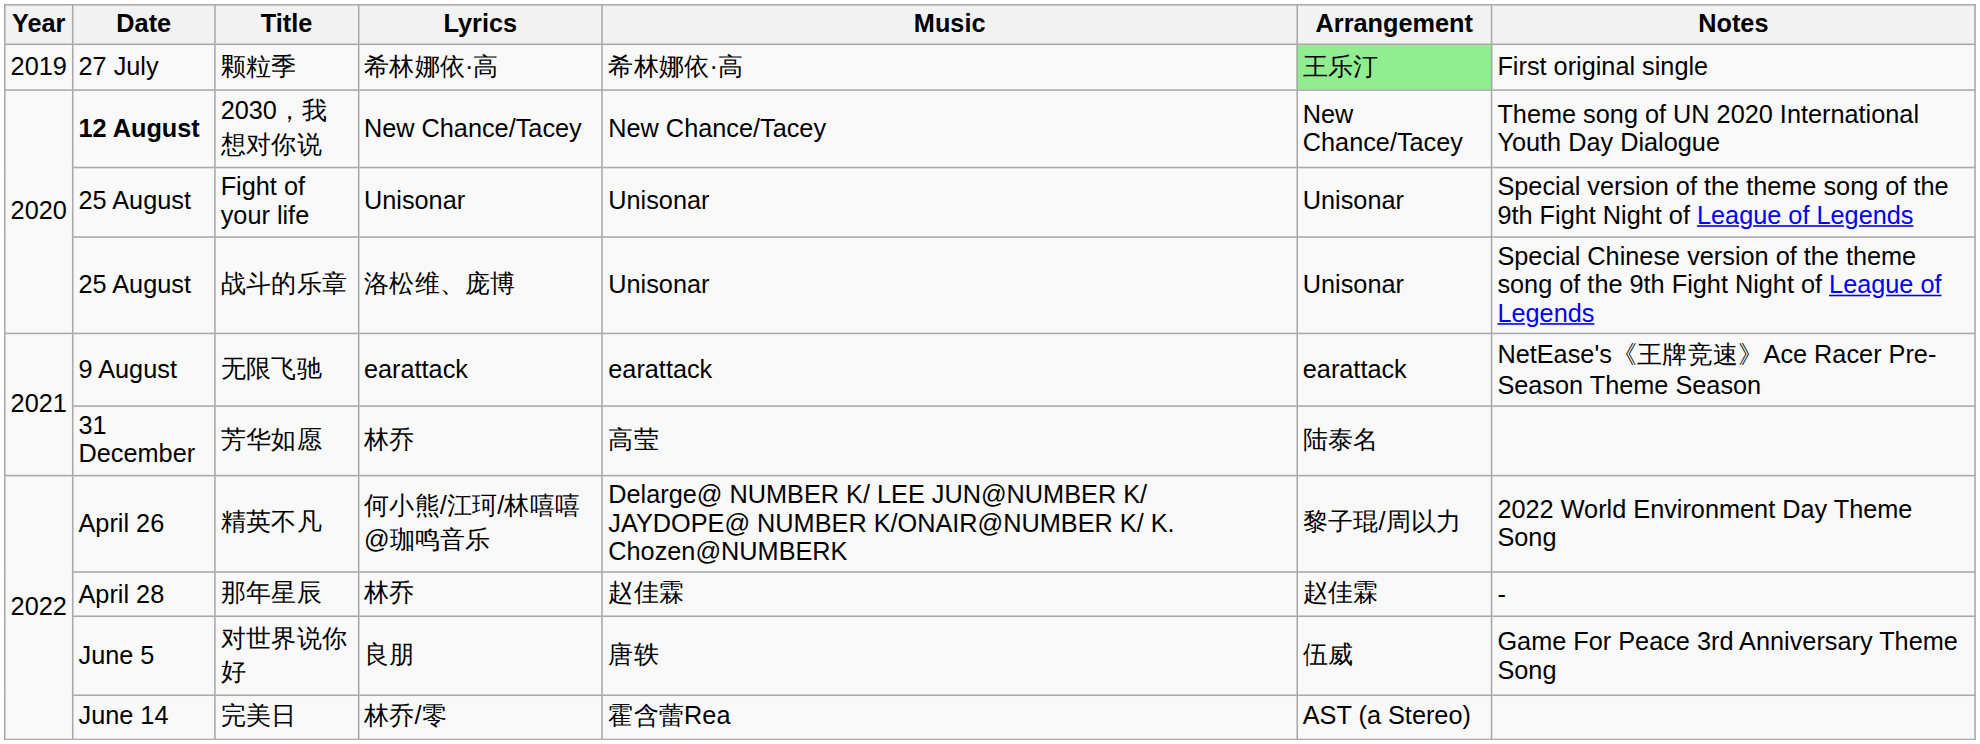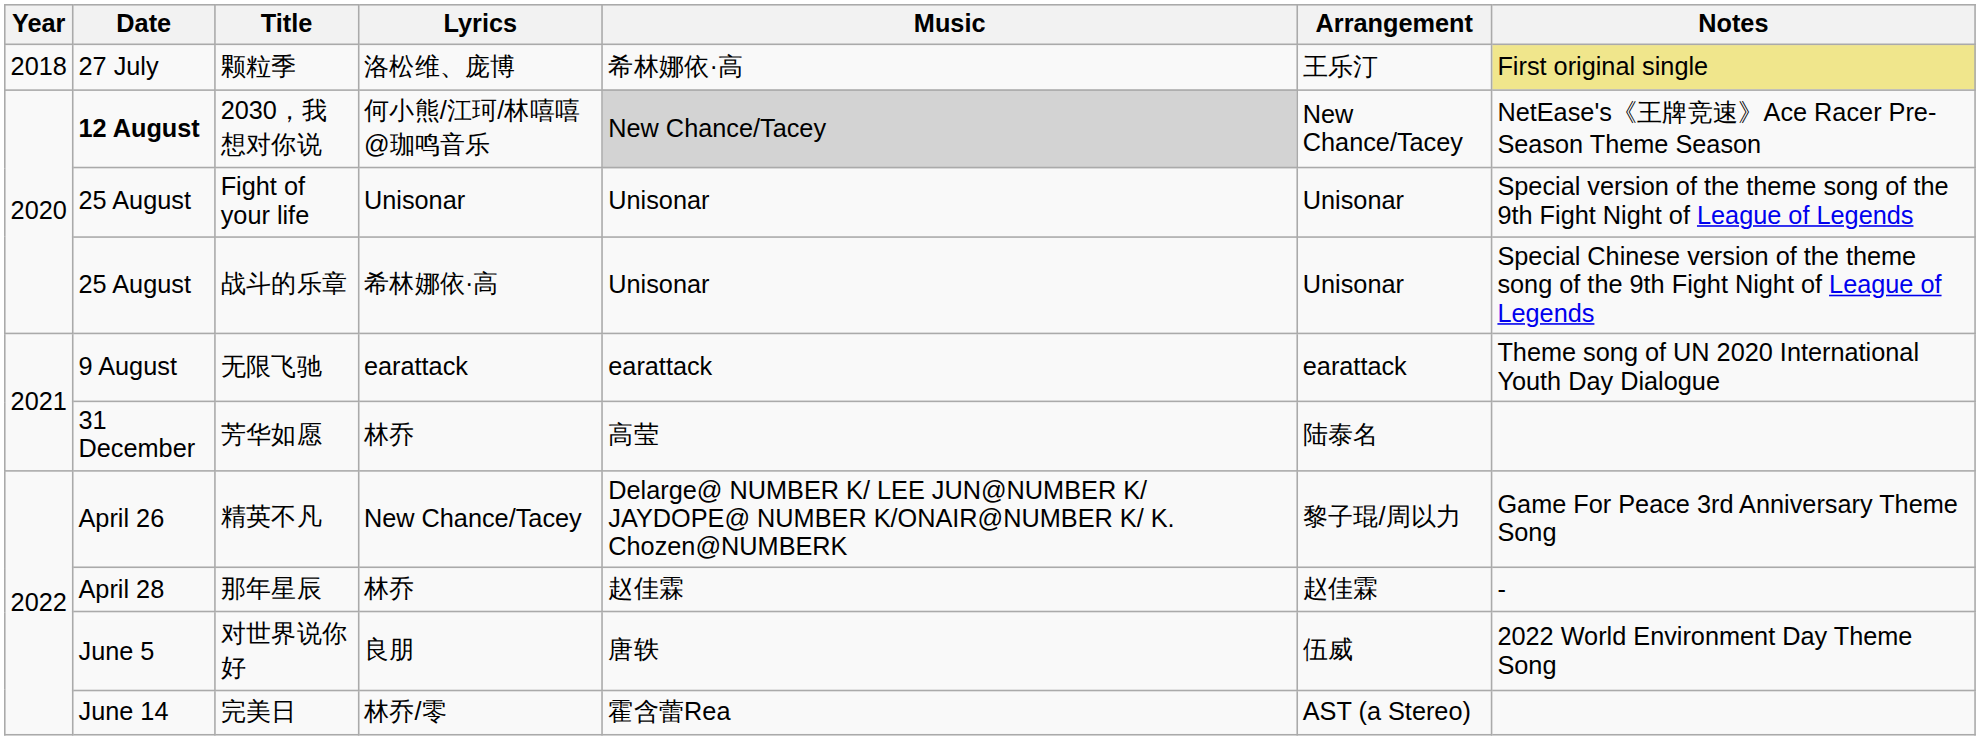 <table class="wikitable">
 <tr>
 <th>Year</th>
 <th>Date</th>
 <th>Title</th>
 <th>Lyrics</th>
 <th>Music</th>
 <th>Arrangement</th>
 <th>Notes</th>
 </tr>
 <tr>
-<td>2019</td>
+<td>2018</td>
 <td>27 July</td>
 <td>颗粒季</td>
+<td>洛松维、庞博</td>
 <td>希林娜依·高</td>
-<td>希林娜依·高</td>
-<td style="background: lightgreen;">王乐汀</td>
-<td>First original single</td>
+<td>王乐汀</td>
+<td style="background: khaki;">First original single</td>
 </tr>
 <tr>
 <td rowspan="3">2020</td>
 <td><strong>12 August</strong></td>
 <td>2030，我想对你说</td>
+<td>何小熊/江珂/林嘻嘻@珈鸣音乐</td>
+<td style="background: lightgrey;">New Chance/Tacey</td>
 <td>New Chance/Tacey</td>
-<td>New Chance/Tacey</td>
-<td>New Chance/Tacey</td>
-<td>Theme song of UN 2020 International Youth Day Dialogue</td>
+<td>NetEase's《王牌竞速》Ace Racer Pre-Season Theme Season </td>
 </tr>
 <tr>
 <td>25 August</td>
 <td>Fight of your life</td>
 <td>Unisonar</td>
 <td>Unisonar</td>
 <td>Unisonar</td>
 <td>Special version of the theme song of the 9th Fight Night of <a href='#'>League of Legends</a></td>
 </tr>
 <tr>
 <td>25 August</td>
 <td>战斗的乐章</td>
-<td>洛松维、庞博</td>
+<td>希林娜依·高</td>
 <td>Unisonar</td>
 <td>Unisonar</td>
 <td>Special Chinese version of the theme song of the 9th Fight Night of <a href='#'>League of Legends</a></td>
 </tr>
 <tr>
 <td rowspan="2">2021</td>
 <td>9 August</td>
 <td>无限飞驰</td>
 <td>earattack</td>
 <td>earattack</td>
 <td>earattack</td>
-<td>NetEase's《王牌竞速》Ace Racer Pre-Season Theme Season </td>
+<td>Theme song of UN 2020 International Youth Day Dialogue</td>
 </tr>
 <tr>
 <td>31 December</td>
 <td>芳华如愿</td>
 <td>林乔</td>
 <td>高莹</td>
 <td>陆泰名</td>
 <td></td>
 </tr>
 <tr>
 <td rowspan="4">2022</td>
 <td>April 26</td>
 <td>精英不凡</td>
-<td>何小熊/江珂/林嘻嘻@珈鸣音乐</td>
+<td>New Chance/Tacey</td>
 <td>Delarge@ NUMBER K/ LEE JUN@NUMBER  K/ JAYDOPE@ NUMBER K/ONAIR@NUMBER  K/ K. Chozen@NUMBERK</td>
 <td>黎子琨/周以力</td>
-<td>2022 World Environment Day Theme Song</td>
+<td>Game For Peace 3rd Anniversary Theme Song</td>
 </tr>
 <tr>
 <td>April 28</td>
 <td>那年星辰</td>
 <td>林乔</td>
 <td>赵佳霖</td>
 <td>赵佳霖</td>
 <td>-</td>
 </tr>
 <tr>
 <td>June 5</td>
 <td>对世界说你好</td>
 <td>良朋</td>
 <td>唐轶</td>
 <td>伍威</td>
-<td>Game For Peace 3rd Anniversary Theme Song</td>
+<td>2022 World Environment Day Theme Song</td>
 </tr>
 <tr>
 <td>June 14</td>
 <td>完美日</td>
 <td>林乔/零</td>
 <td>霍含蕾Rea</td>
 <td>AST (a Stereo)</td>
 <td></td>
 </tr>
 </table>
